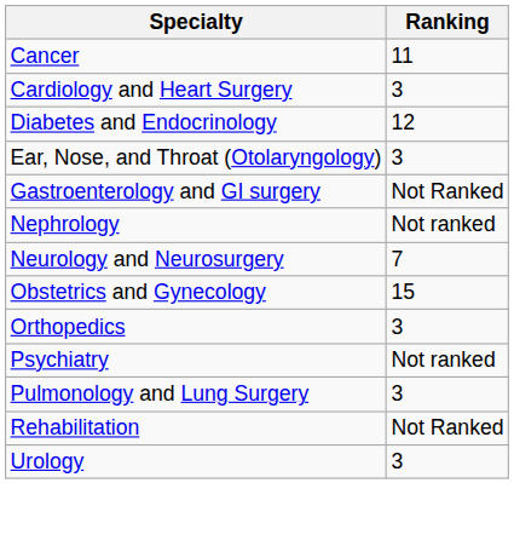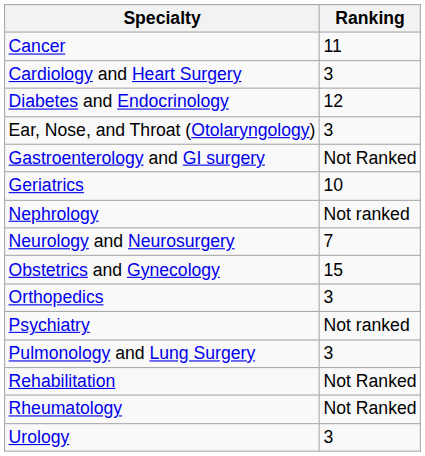 <table class="wikitable">
 <tr>
 <th>Specialty</th>
 <th>Ranking</th>
 </tr>
 <tr>
 <td><a href='#'>Cancer</a></td>
 <td>11</td>
 </tr>
 <tr>
 <td><a href='#'>Cardiology</a> and <a href='#'>Heart Surgery</a></td>
 <td>3</td>
 </tr>
 <tr>
 <td><a href='#'>Diabetes</a> and <a href='#'>Endocrinology</a></td>
 <td>12</td>
 </tr>
 <tr>
 <td>Ear, Nose, and Throat (<a href='#'>Otolaryngology</a>)</td>
 <td>3</td>
 </tr>
 <tr>
 <td><a href='#'>Gastroenterology</a> and <a href='#'>GI surgery</a></td>
 <td>Not Ranked</td>
+</tr>
+<tr>
+<td><a href='#'>Geriatrics</a></td>
+<td>10</td>
 </tr>
 <tr>
 <td><a href='#'>Nephrology</a></td>
 <td>Not ranked</td>
 </tr>
 <tr>
 <td><a href='#'>Neurology</a> and <a href='#'>Neurosurgery</a></td>
 <td>7</td>
 </tr>
 <tr>
 <td><a href='#'>Obstetrics</a> and <a href='#'>Gynecology</a></td>
 <td>15</td>
 </tr>
 <tr>
 <td><a href='#'>Orthopedics</a></td>
 <td>3</td>
 </tr>
 <tr>
 <td><a href='#'>Psychiatry</a></td>
 <td>Not ranked</td>
 </tr>
 <tr>
 <td><a href='#'>Pulmonology</a> and <a href='#'>Lung Surgery</a></td>
 <td>3</td>
 </tr>
 <tr>
 <td><a href='#'>Rehabilitation</a></td>
 <td>Not Ranked</td>
 </tr>
 <tr>
+<td><a href='#'>Rheumatology</a></td>
+<td>Not Ranked</td>
+</tr>
+<tr>
 <td><a href='#'>Urology</a></td>
 <td>3</td>
 </tr>
 </table>
